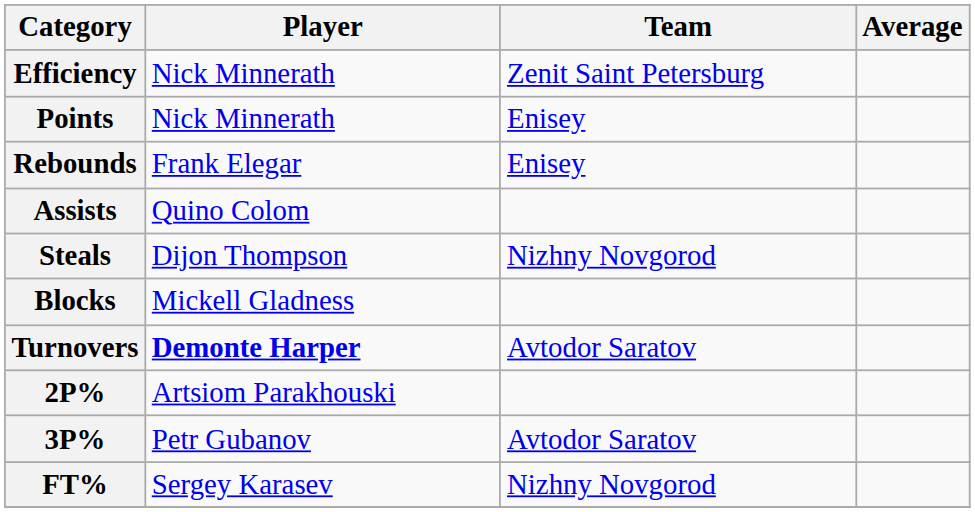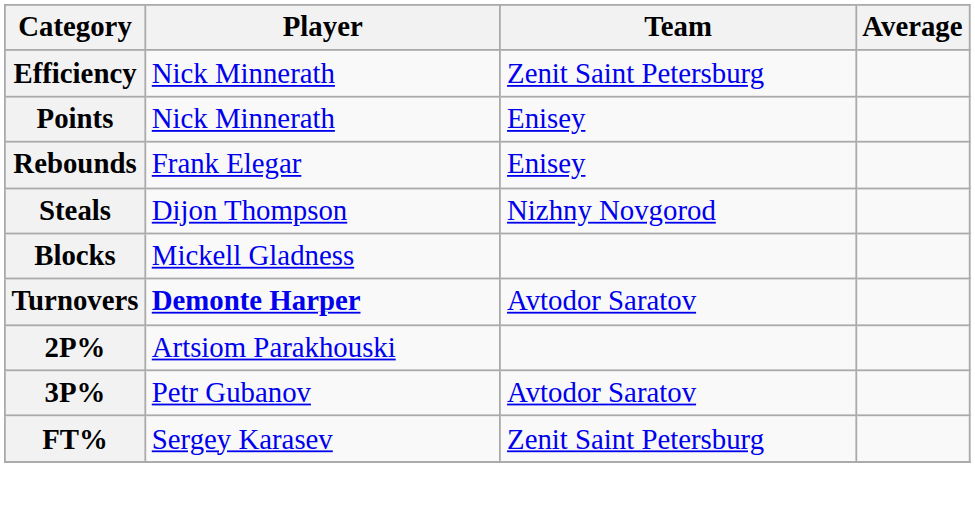 <table class="wikitable sortable">
 <tr>
 <th>Category</th>
 <th width=190>Player</th>
 <th width=190>Team</th>
 <th>Average</th>
 </tr>
 <tr>
 <th>Efficiency</th>
 <td> <a href='#'>Nick Minnerath</a></td>
 <td> <a href='#'>Zenit Saint Petersburg</a></td>
 <td></td>
 </tr>
 <tr>
 <th>Points</th>
 <td> <a href='#'>Nick Minnerath</a></td>
 <td> <a href='#'>Enisey</a></td>
 <td></td>
 </tr>
 <tr>
 <th>Rebounds</th>
 <td> <a href='#'>Frank Elegar</a></td>
 <td> <a href='#'>Enisey</a></td>
-<td></td>
-</tr>
-<tr>
-<th>Assists</th>
-<td> <a href='#'>Quino Colom</a></td>
-<td></td>
 <td></td>
 </tr>
 <tr>
 <th>Steals</th>
 <td> <a href='#'>Dijon Thompson</a></td>
 <td> <a href='#'>Nizhny Novgorod</a></td>
 <td></td>
 </tr>
 <tr>
 <th>Blocks</th>
 <td> <a href='#'>Mickell Gladness</a></td>
 <td></td>
 <td></td>
 </tr>
 <tr>
 <th>Turnovers</th>
 <td><strong> <a href='#'>Demonte Harper</a></strong></td>
 <td> <a href='#'>Avtodor Saratov</a></td>
 <td></td>
 </tr>
 <tr>
 <th>2P%</th>
 <td> <a href='#'>Artsiom Parakhouski</a></td>
 <td></td>
 <td></td>
 </tr>
 <tr>
 <th>3P%</th>
 <td> <a href='#'>Petr Gubanov</a></td>
 <td> <a href='#'>Avtodor Saratov</a></td>
 <td></td>
 </tr>
 <tr>
 <th>FT%</th>
 <td> <a href='#'>Sergey Karasev</a></td>
-<td> <a href='#'>Nizhny Novgorod</a></td>
+<td> <a href='#'>Zenit Saint Petersburg</a></td>
 <td></td>
 </tr>
 <tr>
 </tr>
 </table>
